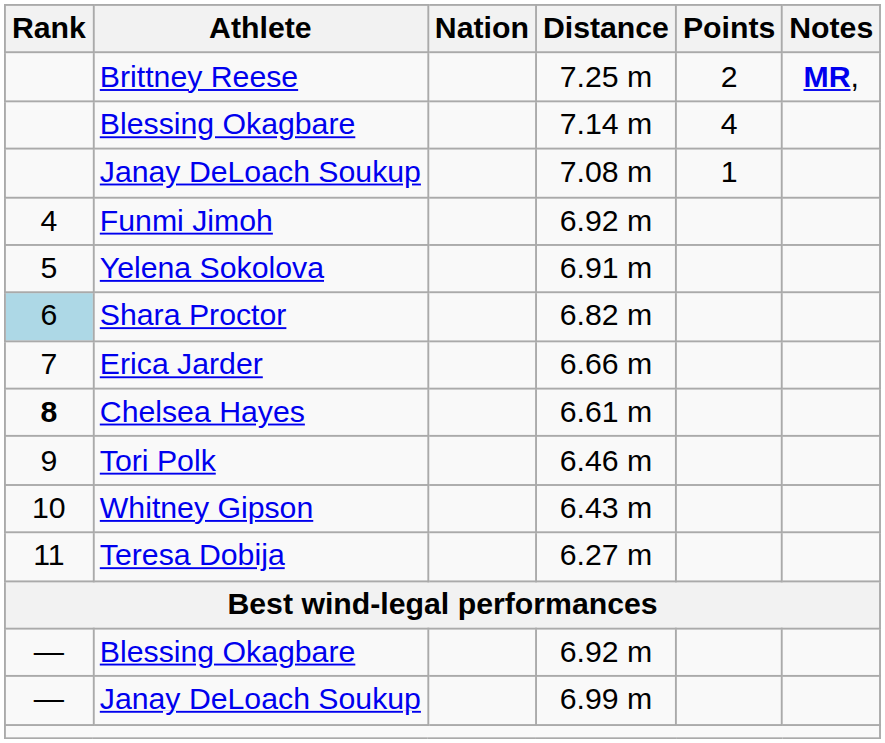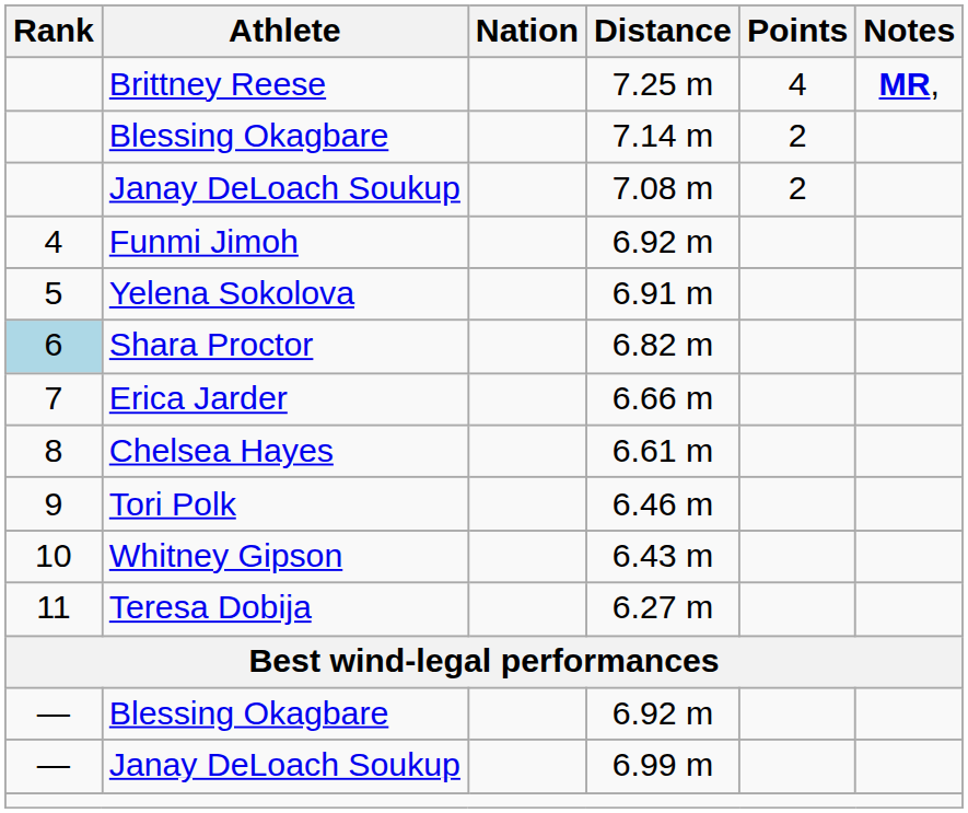 <table class="wikitable mw-datatable sortable" style="text-align:center;">
 <tr>
 <th>Rank</th>
 <th>Athlete</th>
 <th>Nation</th>
 <th>Distance</th>
 <th>Points</th>
 <th>Notes</th>
 </tr>
 <tr>
 <td></td>
 <td align=left><a href='#'>Brittney Reese</a></td>
 <td align=left></td>
 <td>7.25 m </td>
-<td>2</td>
+<td>4</td>
 <td><strong><a href='#'>MR</a></strong>, </td>
 </tr>
 <tr>
 <td></td>
 <td align=left><a href='#'>Blessing Okagbare</a></td>
 <td align=left></td>
 <td>7.14 m </td>
-<td>4</td>
+<td>2</td>
 <td></td>
 </tr>
 <tr>
 <td></td>
 <td align=left><a href='#'>Janay DeLoach Soukup</a></td>
 <td align=left></td>
 <td>7.08 m </td>
-<td>1</td>
+<td>2</td>
 <td></td>
 </tr>
 <tr>
 <td>4</td>
 <td align=left><a href='#'>Funmi Jimoh</a></td>
 <td align=left></td>
 <td>6.92 m </td>
 <td></td>
 <td></td>
 </tr>
 <tr>
 <td>5</td>
 <td align=left><a href='#'>Yelena Sokolova</a></td>
 <td align=left></td>
 <td>6.91 m </td>
 <td></td>
 <td></td>
 </tr>
 <tr>
 <td style="background: lightblue;">6</td>
 <td align=left><a href='#'>Shara Proctor</a></td>
 <td align=left></td>
 <td>6.82 m </td>
 <td></td>
 <td></td>
 </tr>
 <tr>
 <td>7</td>
 <td align=left><a href='#'>Erica Jarder</a></td>
 <td align=left></td>
 <td>6.66 m </td>
 <td></td>
 <td></td>
 </tr>
 <tr>
-<td><strong>8</strong></td>
+<td>8</td>
 <td align=left><a href='#'>Chelsea Hayes</a></td>
 <td align=left></td>
 <td>6.61 m </td>
 <td></td>
 <td></td>
 </tr>
 <tr>
 <td>9</td>
 <td align=left><a href='#'>Tori Polk</a></td>
 <td align=left></td>
 <td>6.46 m </td>
 <td></td>
 <td></td>
 </tr>
 <tr>
 <td>10</td>
 <td align=left><a href='#'>Whitney Gipson</a></td>
 <td align=left></td>
 <td>6.43 m </td>
 <td></td>
 <td></td>
 </tr>
 <tr>
 <td>11</td>
 <td align=left><a href='#'>Teresa Dobija</a></td>
 <td align=left></td>
 <td>6.27 m </td>
 <td></td>
 <td></td>
 </tr>
 <tr>
 <th align=center colspan=6>Best wind-legal performances</th>
 </tr>
 <tr>
 <td>—</td>
 <td align=left><a href='#'>Blessing Okagbare</a></td>
 <td align=left></td>
 <td>6.92 m </td>
 <td></td>
 <td></td>
 </tr>
 <tr>
 <td>—</td>
 <td align=left><a href='#'>Janay DeLoach Soukup</a></td>
 <td align=left></td>
 <td>6.99 m </td>
 <td></td>
 <td></td>
 </tr>
 <tr class="sortbottom">
 <td colspan=6></td>
 </tr>
 </table>
